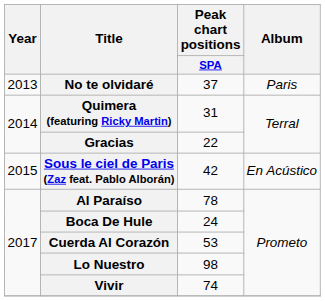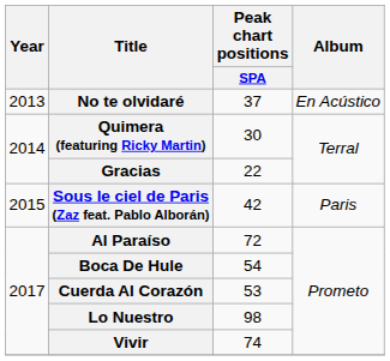 <table class="wikitable plainrowheaders" style="text-align:center;" border="1">
 <tr>
 <th scope="col" rowspan="2">Year</th>
 <th scope="col" rowspan="2">Title</th>
 <th scope="col" colspan="1">Peak chart positions</th>
 <th scope="col" rowspan="2">Album</th>
 </tr>
 <tr>
 <th scope="col" style="width:4em;font-size:85%;"><a href='#'>SPA</a><br></th>
 </tr>
 <tr>
 <td>2013</td>
 <th scope="row">No te olvidaré</th>
 <td>37</td>
-<td rowspan="1"><em>Paris</em></td>
+<td><em>En Acústico</em></td>
 </tr>
 <tr>
 <td rowspan="2">2014</td>
 <th scope="row">Quimera<br><small>(featuring <a href='#'>Ricky Martin</a>)</small></th>
-<td>31</td>
+<td>30</td>
 <td rowspan="2"><em>Terral</em></td>
 </tr>
 <tr>
 <th scope="row">Gracias</th>
 <td>22</td>
 </tr>
 <tr>
 <td>2015</td>
 <th scope="row"><a href='#'>Sous le ciel de Paris</a><br><small>(<a href='#'>Zaz</a> feat. Pablo Alborán)</small></th>
 <td>42</td>
-<td><em>En Acústico</em></td>
+<td rowspan="1"><em>Paris</em></td>
 </tr>
 <tr>
 <td rowspan="5">2017</td>
 <th scope="row">Al Paraíso</th>
-<td>78</td>
+<td>72</td>
 <td rowspan="5"><em>Prometo</em></td>
 </tr>
 <tr>
 <th scope="row">Boca De Hule</th>
-<td>24</td>
+<td>54</td>
 </tr>
 <tr>
 <th scope="row">Cuerda Al Corazón</th>
 <td>53</td>
 </tr>
 <tr>
 <th scope="row">Lo Nuestro</th>
 <td>98</td>
 </tr>
 <tr>
 <th scope="row">Vivir</th>
 <td>74</td>
 </tr>
 <tr>
 </tr>
 </table>
